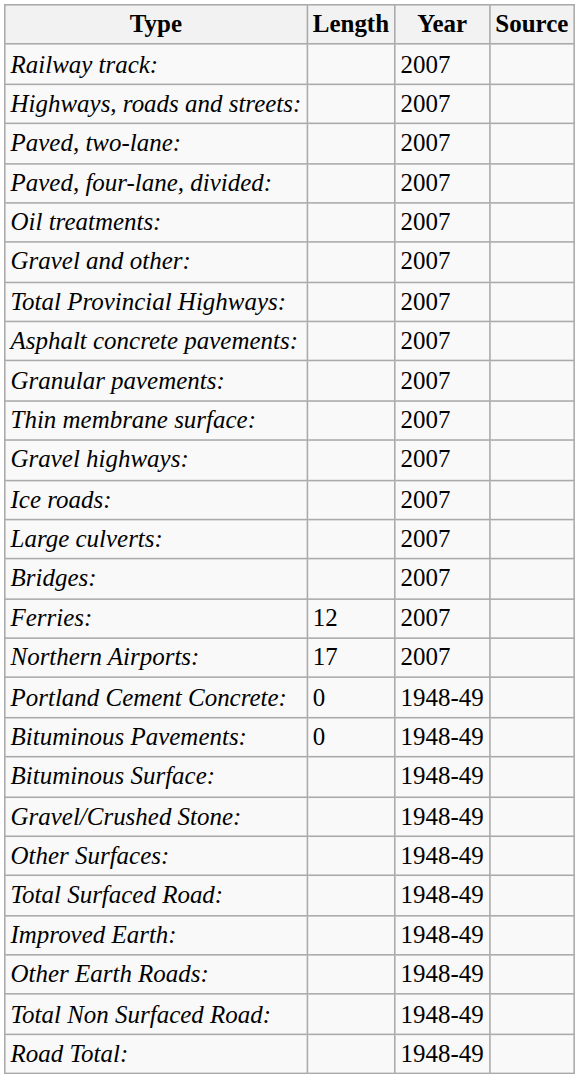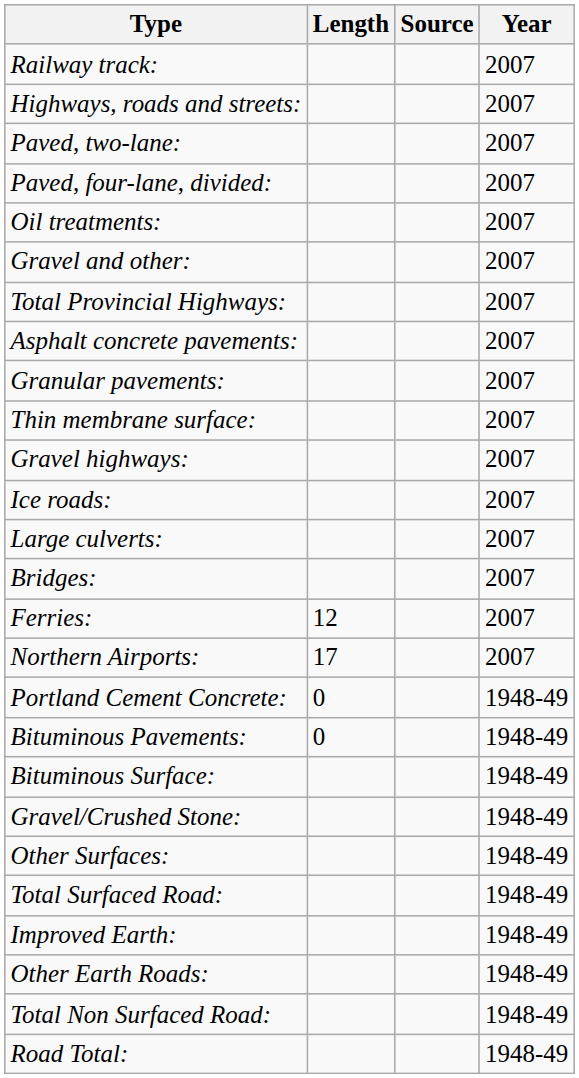 <table class="wikitable sortable">
 <tr bgcolor="#efefef">
 <th>Type</th>
 <th>Length</th>
+<th>Source</th>
 <th>Year</th>
-<th>Source</th>
 </tr>
 <tr>
 <td><em>Railway track:</em></td>
 <td></td>
+<td></td>
 <td>2007</td>
-<td></td>
 </tr>
 <tr>
 <td><em>Highways, roads and streets:</em></td>
 <td></td>
+<td></td>
 <td>2007</td>
-<td></td>
 </tr>
 <tr>
 <td><em>Paved, two-lane:</em></td>
 <td></td>
+<td></td>
 <td>2007</td>
-<td></td>
 </tr>
 <tr>
 <td><em>Paved, four-lane, divided:</em></td>
 <td></td>
+<td></td>
 <td>2007</td>
-<td></td>
 </tr>
 <tr>
 <td><em>Oil treatments:</em></td>
 <td></td>
+<td></td>
 <td>2007</td>
-<td></td>
 </tr>
 <tr>
 <td><em>Gravel and other:</em></td>
 <td></td>
+<td></td>
 <td>2007</td>
-<td></td>
 </tr>
 <tr>
 <td><em>Total Provincial Highways:</em></td>
 <td></td>
+<td></td>
 <td>2007</td>
-<td></td>
 </tr>
 <tr>
 <td><em>Asphalt concrete pavements:</em></td>
 <td></td>
+<td></td>
 <td>2007</td>
-<td></td>
 </tr>
 <tr>
 <td><em>Granular pavements:</em></td>
 <td></td>
+<td></td>
 <td>2007</td>
-<td></td>
 </tr>
 <tr>
 <td><em>Thin membrane surface:</em></td>
 <td></td>
+<td></td>
 <td>2007</td>
-<td></td>
 </tr>
 <tr>
 <td><em>Gravel highways:</em></td>
 <td></td>
+<td></td>
 <td>2007</td>
-<td></td>
 </tr>
 <tr>
 <td><em>Ice roads:</em></td>
 <td></td>
+<td></td>
 <td>2007</td>
-<td></td>
 </tr>
 <tr>
 <td><em>Large culverts:</em></td>
 <td></td>
+<td></td>
 <td>2007</td>
-<td></td>
 </tr>
 <tr>
 <td><em> Bridges:</em></td>
 <td></td>
+<td></td>
 <td>2007</td>
-<td></td>
 </tr>
 <tr>
 <td><em>Ferries:</em></td>
 <td>12</td>
+<td></td>
 <td>2007</td>
-<td></td>
 </tr>
 <tr>
 <td><em>Northern Airports:</em></td>
 <td>17</td>
+<td></td>
 <td>2007</td>
-<td></td>
 </tr>
 <tr>
 <td><em>Portland Cement Concrete:</em></td>
 <td>0</td>
+<td></td>
 <td>1948-49</td>
-<td></td>
 </tr>
 <tr>
 <td><em>Bituminous Pavements:</em></td>
 <td>0</td>
+<td></td>
 <td>1948-49</td>
-<td></td>
 </tr>
 <tr>
 <td><em>Bituminous Surface:</em></td>
 <td></td>
+<td></td>
 <td>1948-49</td>
-<td></td>
 </tr>
 <tr>
 <td><em>Gravel/Crushed Stone:</em></td>
 <td></td>
+<td></td>
 <td>1948-49</td>
-<td></td>
 </tr>
 <tr>
 <td><em>Other Surfaces:</em></td>
 <td></td>
+<td></td>
 <td>1948-49</td>
-<td></td>
 </tr>
 <tr>
 <td><em>Total Surfaced Road:</em></td>
 <td></td>
+<td></td>
 <td>1948-49</td>
-<td></td>
 </tr>
 <tr>
 <td><em>Improved Earth:</em></td>
 <td></td>
+<td></td>
 <td>1948-49</td>
-<td></td>
 </tr>
 <tr>
 <td><em>Other Earth Roads:</em></td>
 <td></td>
+<td></td>
 <td>1948-49</td>
-<td></td>
 </tr>
 <tr>
 <td><em>Total Non Surfaced Road:</em></td>
 <td></td>
+<td></td>
 <td>1948-49</td>
-<td></td>
 </tr>
 <tr>
 <td><em>Road Total:</em></td>
 <td></td>
+<td></td>
 <td>1948-49</td>
-<td></td>
 </tr>
 </table>
